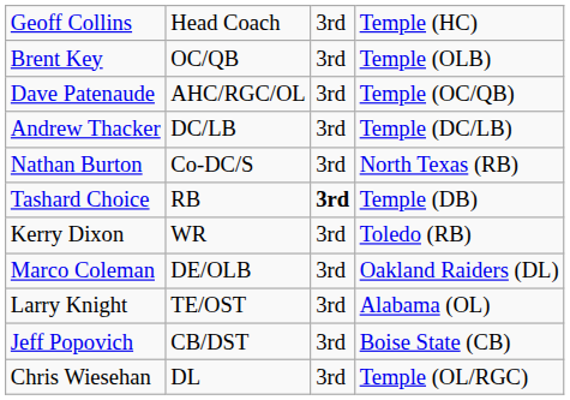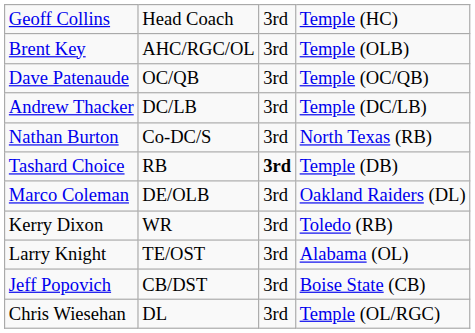 <table class="wikitable">
 <tr>
 <td><a href='#'>Geoff Collins</a></td>
 <td>Head Coach</td>
 <td>3rd</td>
 <td><a href='#'>Temple</a> (HC)</td>
 </tr>
 <tr>
 <td><a href='#'>Brent Key</a></td>
-<td>OC/QB</td>
+<td>AHC/RGC/OL</td>
 <td>3rd</td>
 <td><a href='#'>Temple</a> (OLB)</td>
 </tr>
 <tr>
 <td><a href='#'>Dave Patenaude</a></td>
-<td>AHC/RGC/OL</td>
+<td>OC/QB</td>
 <td>3rd</td>
 <td><a href='#'>Temple</a> (OC/QB)</td>
 </tr>
 <tr>
 <td><a href='#'>Andrew Thacker</a></td>
 <td>DC/LB</td>
 <td>3rd</td>
 <td><a href='#'>Temple</a> (DC/LB)</td>
 </tr>
 <tr>
 <td><a href='#'>Nathan Burton</a></td>
 <td>Co-DC/S</td>
 <td>3rd</td>
 <td><a href='#'>North Texas</a> (RB)</td>
 </tr>
 <tr>
 <td><a href='#'>Tashard Choice</a></td>
 <td>RB</td>
 <td><strong>3rd</strong></td>
 <td><a href='#'>Temple</a> (DB)</td>
 </tr>
 <tr>
+<td><a href='#'>Marco Coleman</a></td>
+<td>DE/OLB</td>
+<td>3rd</td>
+<td><a href='#'>Oakland Raiders</a> (DL)</td>
+</tr>
+<tr>
 <td>Kerry Dixon</td>
 <td>WR</td>
 <td>3rd</td>
 <td><a href='#'>Toledo</a> (RB)</td>
-</tr>
-<tr>
-<td><a href='#'>Marco Coleman</a></td>
-<td>DE/OLB</td>
-<td>3rd</td>
-<td><a href='#'>Oakland Raiders</a> (DL)</td>
 </tr>
 <tr>
 <td>Larry Knight</td>
 <td>TE/OST</td>
 <td>3rd</td>
 <td><a href='#'>Alabama</a> (OL)</td>
 </tr>
 <tr>
 <td><a href='#'>Jeff Popovich</a></td>
 <td>CB/DST</td>
 <td>3rd</td>
 <td><a href='#'>Boise State</a> (CB)</td>
 </tr>
 <tr>
 <td>Chris Wiesehan</td>
 <td>DL</td>
 <td>3rd</td>
 <td><a href='#'>Temple</a> (OL/RGC)</td>
 </tr>
 </table>
